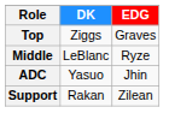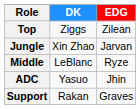 <table class="wikitable plainrowheaders" style="text-align:center;margin:0">
 <tr>
 </tr>
 <tr>
 <th>Role</th>
 <th style="background:DodgerBlue; color:white;">DK</th>
 <th style="background:Red; color:white;">EDG</th>
 </tr>
 <tr>
 <th scope=row style="text-align:center">Top</th>
 <td>Ziggs</td>
-<td>Graves</td>
+<td>Zilean</td>
+</tr>
+<tr>
+<th scope=row style="text-align:center">Jungle</th>
+<td>Xin Zhao</td>
+<td>Jarvan</td>
 </tr>
 <tr>
 <th scope=row style="text-align:center">Middle</th>
 <td>LeBlanc</td>
 <td>Ryze</td>
 </tr>
 <tr>
 <th scope=row style="text-align:center">ADC</th>
 <td>Yasuo</td>
 <td>Jhin</td>
 </tr>
 <tr>
 <th scope=row style="text-align:center">Support</th>
 <td>Rakan</td>
-<td>Zilean</td>
+<td>Graves</td>
 </tr>
 </table>
